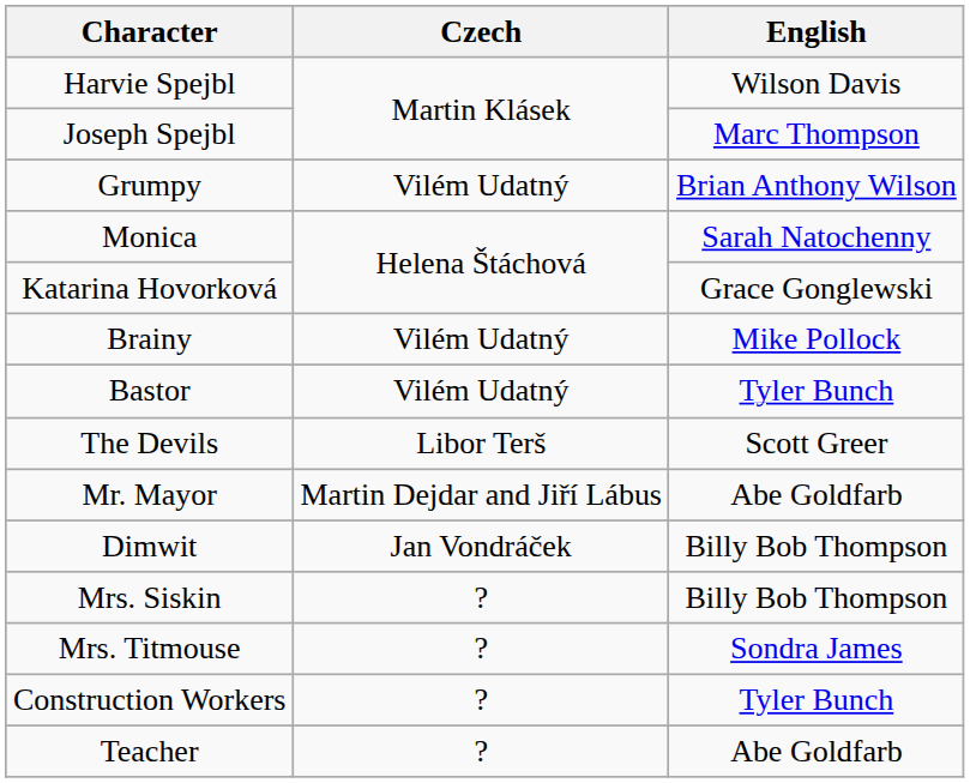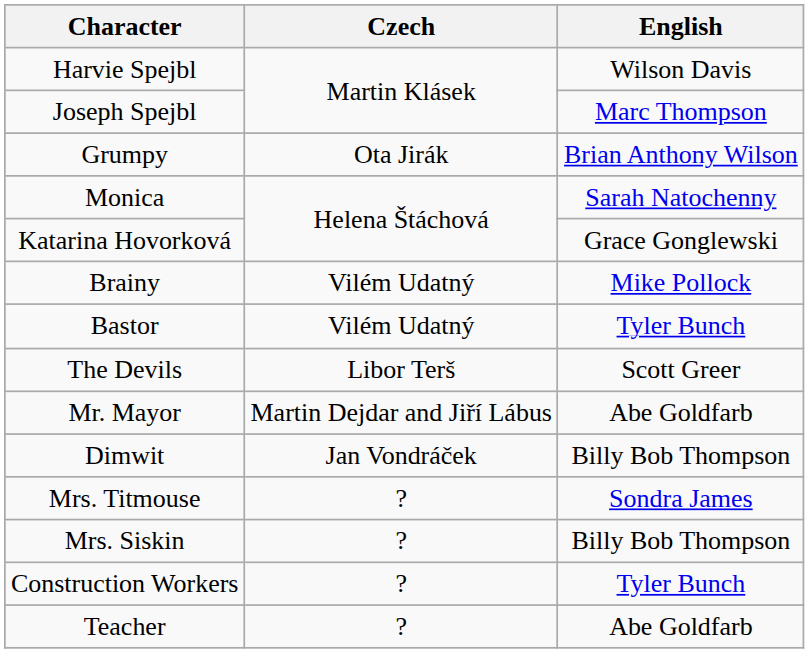 <table class="wikitable" style="font-size: 95%;text-align: center;">
 <tr>
 <th>Character</th>
 <th>Czech</th>
 <th>English</th>
 </tr>
 <tr>
 <td>Harvie Spejbl</td>
 <td rowspan="2">Martin Klásek</td>
 <td>Wilson Davis</td>
 </tr>
 <tr>
 <td>Joseph Spejbl</td>
 <td><a href='#'>Marc Thompson</a></td>
 </tr>
 <tr>
 <td>Grumpy</td>
-<td>Vilém Udatný</td>
+<td>Ota Jirák</td>
 <td><a href='#'>Brian Anthony Wilson</a></td>
 </tr>
 <tr>
 <td>Monica</td>
 <td rowspan="2">Helena Štáchová</td>
 <td><a href='#'>Sarah Natochenny</a></td>
 </tr>
 <tr>
 <td>Katarina Hovorková</td>
 <td>Grace Gonglewski</td>
 </tr>
 <tr>
 <td>Brainy</td>
 <td>Vilém Udatný</td>
 <td><a href='#'>Mike Pollock</a></td>
 </tr>
 <tr>
 <td>Bastor</td>
 <td>Vilém Udatný</td>
 <td><a href='#'>Tyler Bunch</a></td>
 </tr>
 <tr>
 <td>The Devils</td>
 <td>Libor Terš</td>
 <td>Scott Greer</td>
 </tr>
 <tr>
 <td>Mr. Mayor</td>
 <td>Martin Dejdar and Jiří Lábus</td>
 <td>Abe Goldfarb</td>
 </tr>
 <tr>
 <td>Dimwit</td>
 <td>Jan Vondráček</td>
 <td>Billy Bob Thompson</td>
 </tr>
 <tr>
+<td>Mrs. Titmouse</td>
+<td>?</td>
+<td><a href='#'>Sondra James</a></td>
+</tr>
+<tr>
 <td>Mrs. Siskin</td>
 <td>?</td>
 <td>Billy Bob Thompson</td>
-</tr>
-<tr>
-<td>Mrs. Titmouse</td>
-<td>?</td>
-<td><a href='#'>Sondra James</a></td>
 </tr>
 <tr>
 <td>Construction Workers</td>
 <td>?</td>
 <td><a href='#'>Tyler Bunch</a></td>
 </tr>
 <tr>
 <td>Teacher</td>
 <td>?</td>
 <td>Abe Goldfarb</td>
 </tr>
 </table>
